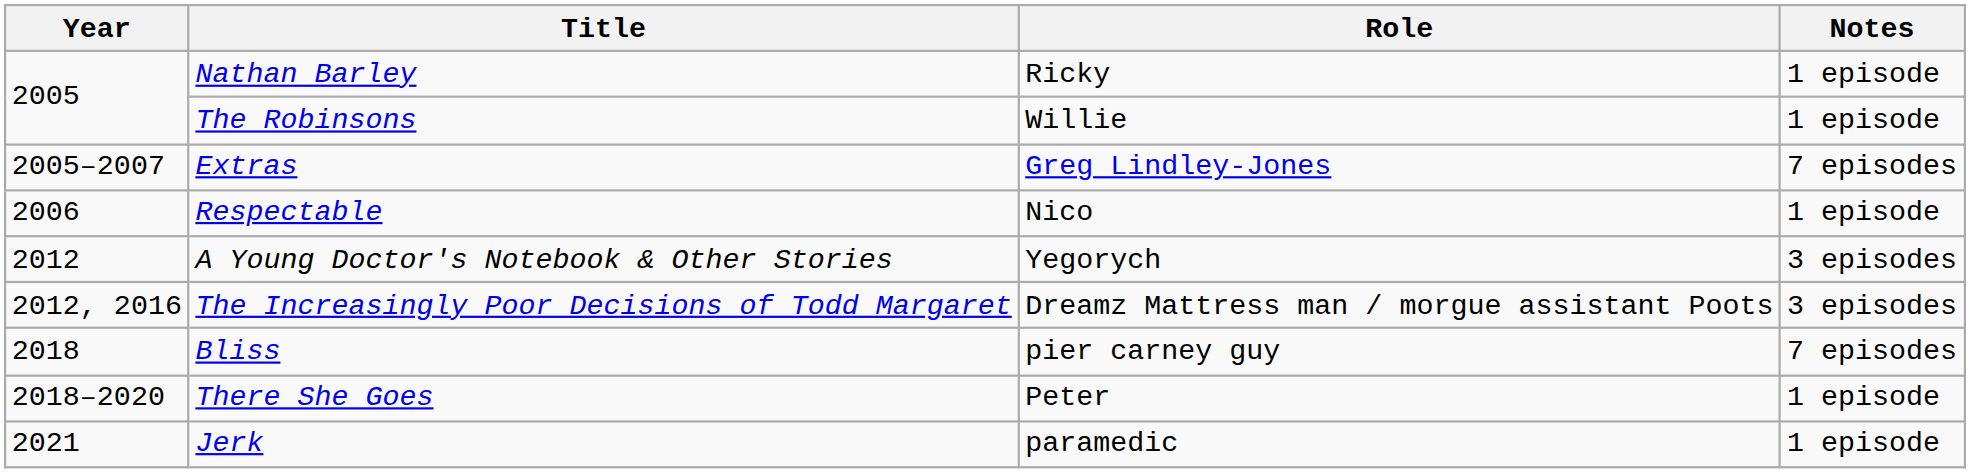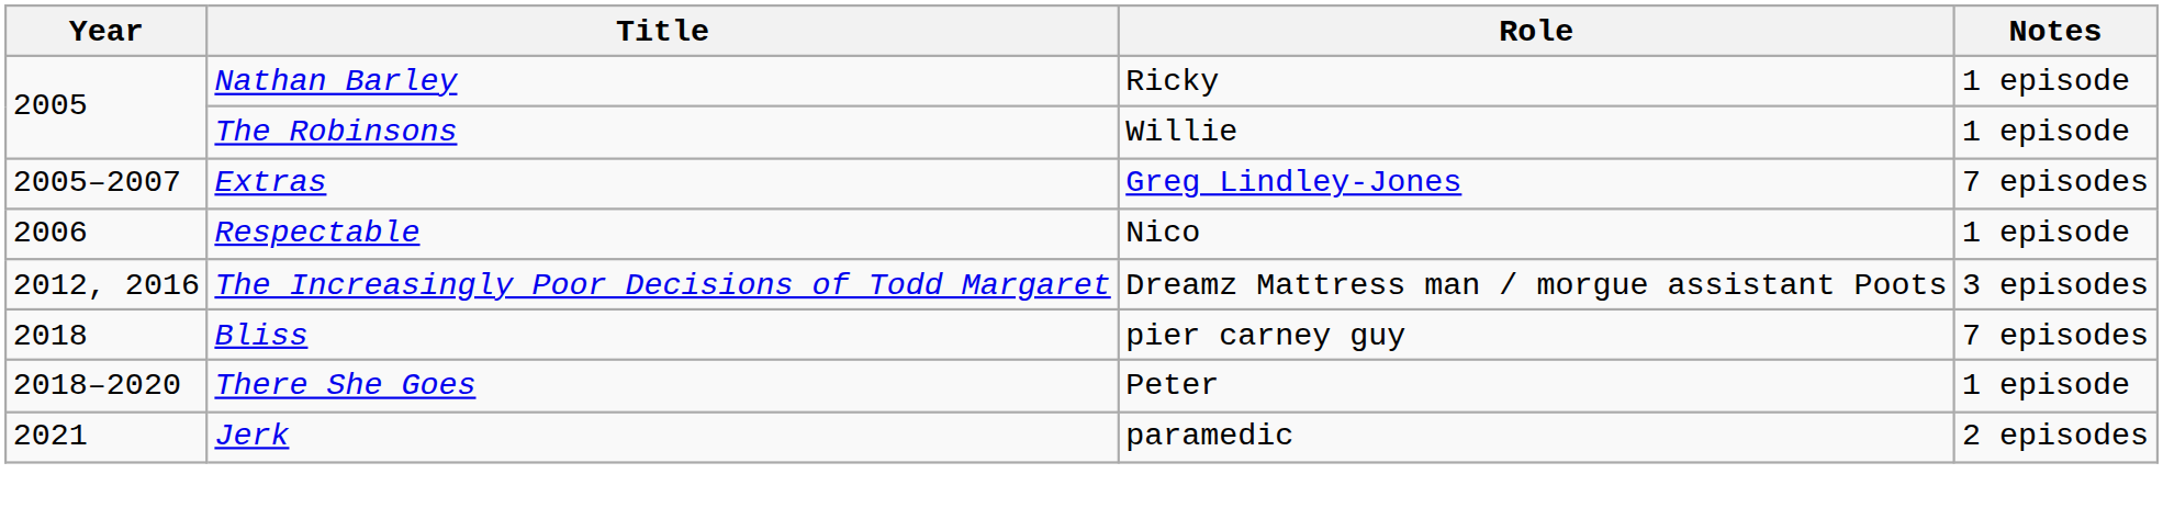 <table class="wikitable sortable">
 <tr>
 <th scope="col">Year</th>
 <th scope="col">Title</th>
 <th scope="col">Role</th>
 <th class="unsortable">Notes</th>
 </tr>
 <tr>
 <td rowspan="2">2005</td>
 <td><em><a href='#'>Nathan Barley</a></em></td>
 <td>Ricky</td>
 <td>1 episode</td>
 </tr>
 <tr>
 <td><em><a href='#'>The Robinsons</a></em></td>
 <td>Willie</td>
 <td>1 episode</td>
 </tr>
 <tr>
 <td>2005–2007</td>
 <td><em><a href='#'>Extras</a></em></td>
 <td><a href='#'>Greg Lindley-Jones</a></td>
 <td>7 episodes</td>
 </tr>
 <tr>
 <td>2006</td>
 <td><em><a href='#'>Respectable</a></em></td>
 <td>Nico</td>
 <td>1 episode</td>
 </tr>
 <tr>
-<td>2012</td>
-<td><em>A Young Doctor's Notebook & Other Stories</em></td>
-<td>Yegorych</td>
-<td>3 episodes</td>
-</tr>
-<tr>
 <td>2012, 2016</td>
 <td><em><a href='#'>The Increasingly Poor Decisions of Todd Margaret</a></em></td>
 <td>Dreamz Mattress man / morgue assistant Poots</td>
 <td>3 episodes</td>
 </tr>
 <tr>
 <td>2018</td>
 <td><em><a href='#'>Bliss</a></em></td>
 <td>pier carney guy</td>
 <td>7 episodes</td>
 </tr>
 <tr>
 <td>2018–2020</td>
 <td><em><a href='#'>There She Goes</a></em></td>
 <td>Peter</td>
 <td>1 episode</td>
 </tr>
 <tr>
 <td>2021</td>
 <td><em><a href='#'>Jerk</a></em></td>
 <td>paramedic</td>
-<td>1 episode</td>
+<td>2 episodes</td>
 </tr>
 </table>
